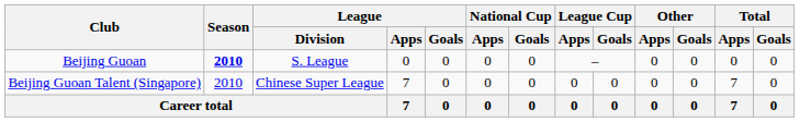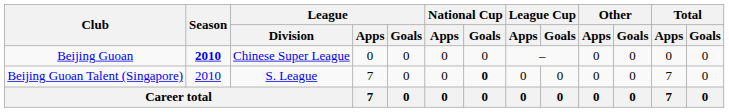 <table class="wikitable" style="text-align: center">
 <tr>
 <th rowspan="2">Club</th>
 <th rowspan="2">Season</th>
 <th colspan="3">League</th>
 <th colspan="2">National Cup</th>
 <th colspan="2">League Cup</th>
 <th colspan="2">Other</th>
 <th colspan="2">Total</th>
 </tr>
 <tr>
 <th>Division</th>
 <th>Apps</th>
 <th>Goals</th>
 <th>Apps</th>
 <th>Goals</th>
 <th>Apps</th>
 <th>Goals</th>
 <th>Apps</th>
 <th>Goals</th>
 <th>Apps</th>
 <th>Goals</th>
 </tr>
 <tr>
 <td><a href='#'>Beijing Guoan</a></td>
 <td><strong><a href='#'>2010</a></strong></td>
-<td><a href='#'>S. League</a></td>
+<td><a href='#'>Chinese Super League</a></td>
 <td>0</td>
 <td>0</td>
 <td>0</td>
 <td>0</td>
 <td colspan="2">–</td>
 <td>0</td>
 <td>0</td>
 <td>0</td>
 <td>0</td>
 </tr>
 <tr>
 <td><a href='#'>Beijing Guoan Talent (Singapore)</a></td>
 <td><a href='#'>2010</a></td>
-<td><a href='#'>Chinese Super League</a></td>
+<td><a href='#'>S. League</a></td>
 <td>7</td>
 <td>0</td>
 <td>0</td>
-<td>0</td>
+<td><strong>0</strong></td>
 <td>0</td>
 <td>0</td>
 <td>0</td>
 <td>0</td>
 <td>7</td>
 <td>0</td>
 </tr>
 <tr>
 <th colspan=3>Career total</th>
 <th>7</th>
 <th>0</th>
 <th>0</th>
 <th>0</th>
 <th>0</th>
 <th>0</th>
 <th>0</th>
 <th>0</th>
 <th>7</th>
 <th>0</th>
 </tr>
 </table>
